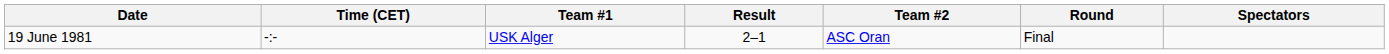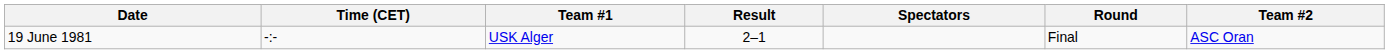 <table class="wikitable" style="text-align: left;" width="80%">
 <tr>
 <th>Date</th>
 <th>Time (CET)</th>
 <th>Team #1</th>
 <th>Result</th>
+<th>Spectators</th>
+<th>Round</th>
 <th>Team #2</th>
-<th>Round</th>
-<th>Spectators</th>
 </tr>
 <tr>
 <td>19 June 1981</td>
 <td>-:-</td>
 <td><a href='#'>USK Alger</a></td>
 <td style="text-align:center;">2–1</td>
+<td style="text-align:center;"></td>
+<td>Final</td>
 <td><a href='#'>ASC Oran</a></td>
-<td>Final</td>
-<td style="text-align:center;"></td>
 </tr>
 </table>
